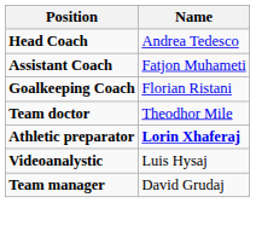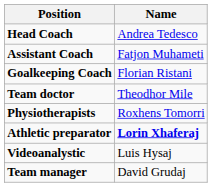 <table class="wikitable">
 <tr>
 <th>Position</th>
 <th>Name</th>
 </tr>
 <tr>
 <td><strong>Head Coach</strong></td>
 <td> <a href='#'>Andrea Tedesco</a></td>
 </tr>
 <tr>
 <td><strong>Assistant Coach</strong></td>
 <td> <a href='#'>Fatjon Muhameti</a></td>
 </tr>
 <tr>
 <td><strong>Goalkeeping Coach</strong></td>
 <td> <a href='#'>Florian Ristani</a></td>
 </tr>
 <tr>
 <td><strong>Team doctor</strong></td>
 <td> <a href='#'>Theodhor Mile</a></td>
 </tr>
 <tr>
+<td><strong>Physiotherapists</strong></td>
+<td> <a href='#'>Roxhens Tomorri</a></td>
+</tr>
+<tr>
 <td><strong>Athletic preparator</strong></td>
 <td><strong> <a href='#'>Lorin Xhaferaj</a></strong></td>
 </tr>
 <tr>
 <td><strong>Videoanalystic</strong></td>
 <td> Luis Hysaj</td>
 </tr>
 <tr>
 <td><strong>Team manager</strong></td>
 <td> David Grudaj</td>
 </tr>
 </table>
